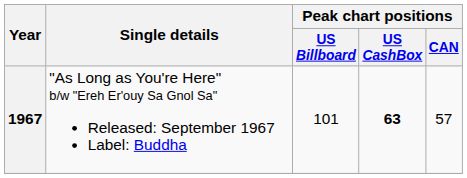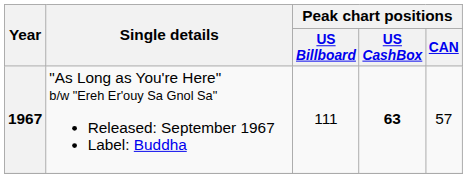 <table class="wikitable plainrowheaders">
 <tr>
 <th width="30" scope="col" rowspan="2">Year</th>
 <th width="250" scope="col" rowspan="2">Single details</th>
 <th width="100" colspan="3">Peak chart positions</th>
 </tr>
 <tr>
 <th scope="col" style="width:2em;font-size:90%;"><a href='#'>US <em>Billboard</em></a><br></th>
 <th scope="col" style="width:2em;font-size:90%;"><a href='#'>US <em>CashBox</em></a><br></th>
 <th scope="col" style="width:2em;font-size:90%;"><a href='#'>CAN</a><br></th>
 </tr>
 <tr>
 <th scope="row">1967</th>
 <td>"As Long as You're Here"<br><small>b/w "Ereh Er'ouy Sa Gnol Sa"</small><br><ul><li>Released: September 1967</li><li>Label: <a href='#'>Buddha</a> </li></ul></td>
-<td align="center">101</td>
+<td align="center">111</td>
 <td align="center"><strong>63</strong></td>
 <td align="center">57</td>
 </tr>
 <tr>
 </tr>
 </table>
